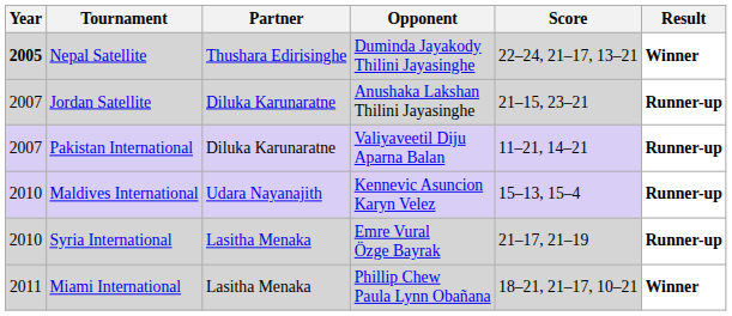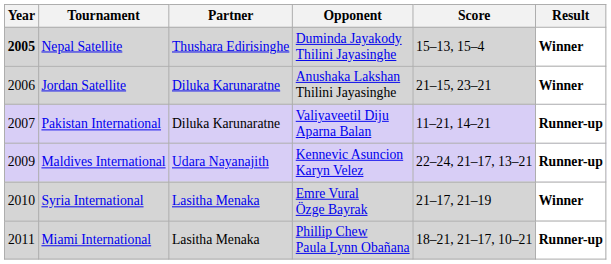 <table class="sortable wikitable" style="font-size: 90%;">
 <tr>
 <th>Year</th>
 <th>Tournament</th>
 <th>Partner</th>
 <th>Opponent</th>
 <th>Score</th>
 <th>Result</th>
 </tr>
 <tr style="background:#D5D5D5">
 <td align="center"><strong>2005</strong></td>
 <td align="left"><a href='#'>Nepal Satellite</a></td>
 <td align="left"> <a href='#'>Thushara Edirisinghe</a></td>
 <td align="left"> <a href='#'>Duminda Jayakody</a><br> <a href='#'>Thilini Jayasinghe</a></td>
-<td align="left">22–24, 21–17, 13–21</td>
+<td align="left">15–13, 15–4</td>
 <td style="text-align:left; background:white"> <strong>Winner</strong></td>
 </tr>
 <tr style="background:#D5D5D5">
-<td align="center">2007</td>
+<td align="center">2006</td>
 <td align="left"><a href='#'>Jordan Satellite</a></td>
 <td align="left"> <a href='#'>Diluka Karunaratne</a></td>
 <td align="left"> <a href='#'>Anushaka Lakshan</a><br> Thilini Jayasinghe</td>
 <td align="left">21–15, 23–21</td>
-<td style="text-align:left; background:white"> <strong>Runner-up</strong></td>
+<td style="text-align:left; background:white"> <strong>Winner</strong></td>
 </tr>
 <tr style="background:#D8CEF6">
 <td align="center">2007</td>
 <td align="left"><a href='#'>Pakistan International</a></td>
 <td align="left"> Diluka Karunaratne</td>
 <td align="left"> <a href='#'>Valiyaveetil Diju</a><br> <a href='#'>Aparna Balan</a></td>
 <td align="left">11–21, 14–21</td>
 <td style="text-align:left; background:white"> <strong>Runner-up</strong></td>
 </tr>
 <tr style="background:#D8CEF6">
-<td align="center">2010</td>
+<td align="center">2009</td>
 <td align="left"><a href='#'>Maldives International</a></td>
 <td align="left"> <a href='#'>Udara Nayanajith</a></td>
 <td align="left"> <a href='#'>Kennevic Asuncion</a><br> <a href='#'>Karyn Velez</a></td>
-<td align="left">15–13, 15–4</td>
+<td align="left">22–24, 21–17, 13–21</td>
 <td style="text-align:left; background:white"> <strong>Runner-up</strong></td>
 </tr>
 <tr style="background:#D5D5D5">
 <td align="center">2010</td>
 <td align="left"><a href='#'>Syria International</a></td>
 <td align="left"> <a href='#'>Lasitha Menaka</a></td>
 <td align="left"> <a href='#'>Emre Vural</a><br> <a href='#'>Özge Bayrak</a></td>
 <td align="left">21–17, 21–19</td>
-<td style="text-align:left; background:white"> <strong>Runner-up</strong></td>
+<td style="text-align:left; background:white"> <strong>Winner</strong></td>
 </tr>
 <tr style="background:#D5D5D5">
 <td align="center">2011</td>
 <td align="left"><a href='#'>Miami International</a></td>
 <td align="left"> Lasitha Menaka</td>
 <td align="left"> <a href='#'>Phillip Chew</a><br> <a href='#'>Paula Lynn Obañana</a></td>
 <td align="left">18–21, 21–17, 10–21</td>
-<td style="text-align:left; background:white"> <strong>Winner</strong></td>
+<td style="text-align:left; background:white"> <strong>Runner-up</strong></td>
 </tr>
 </table>
